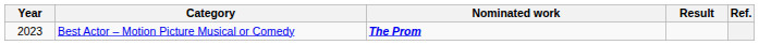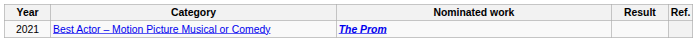 <table class=wikitable>
 <tr>
 <th scope="col" style="width:4em;">Year</th>
 <th scope="col" style="width:27em;">Category</th>
 <th scope="col" style="width:26em;">Nominated work</th>
 <th scope="col" style="width:5em;">Result</th>
 <th>Ref.</th>
 </tr>
 <tr>
-<td style="text-align:center;">2023</td>
+<td style="text-align:center;">2021</td>
 <td><a href='#'>Best Actor – Motion Picture Musical or Comedy</a></td>
 <td><strong><em><a href='#'>The Prom</a></em></strong></td>
 <td></td>
 <th style="text-align:center;"></th>
 </tr>
 </table>
